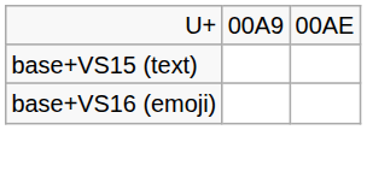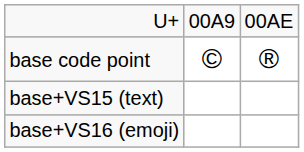 <table class="wikitable nounderlines" style="border-collapse:collapse;background:#FFFFFF;font-size:large;text-align:center">
 <tr style="background:#F8F8F8;font-size:small">
 <td style="text-align:right">U+</td>
 <td>00A9</td>
 <td>00AE</td>
+</tr>
+<tr>
+<td style="background:#F8F8F8;font-size:small;text-align:left">base code point</td>
+<td>©</td>
+<td>®</td>
 </tr>
 <tr>
 <td style="background:#F8F8F8;font-size:small;text-align:left">base+VS15 (text)</td>
 <td></td>
 <td></td>
 </tr>
 <tr>
 <td style="background:#F8F8F8;font-size:small;text-align:left">base+VS16 (emoji)</td>
 <td></td>
 <td></td>
 </tr>
 </table>
